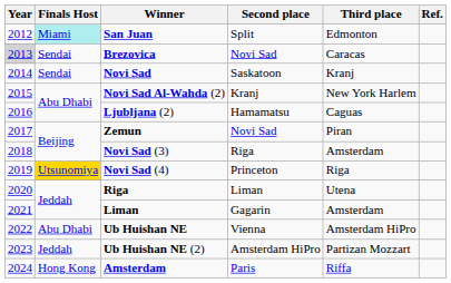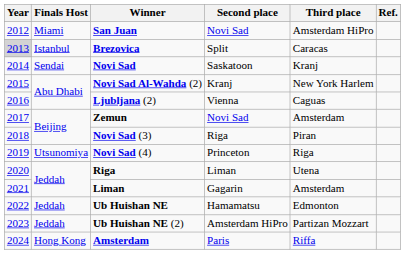 <table class=wikitable>
 <tr>
 <th>Year</th>
 <th>Finals Host</th>
 <th>Winner</th>
 <th>Second place</th>
 <th>Third place</th>
 <th>Ref.</th>
 </tr>
 <tr>
 <td><a href='#'>2012</a></td>
-<td style="background: paleturquoise;"> <a href='#'>Miami</a></td>
+<td> <a href='#'>Miami</a></td>
 <td> <strong><a href='#'>San Juan</a></strong></td>
-<td> Split</td>
-<td> Edmonton</td>
+<td> <a href='#'>Novi Sad</a></td>
+<td> Amsterdam HiPro</td>
 <td></td>
 </tr>
 <tr>
 <td style="background: lightgrey;"><a href='#'>2013</a></td>
-<td> <a href='#'>Sendai</a></td>
+<td> <a href='#'>Istanbul</a></td>
 <td> <strong><a href='#'>Brezovica</a></strong></td>
-<td> <a href='#'>Novi Sad</a></td>
+<td> Split</td>
 <td> Caracas</td>
 <td></td>
 </tr>
 <tr>
 <td><a href='#'>2014</a></td>
 <td> <a href='#'>Sendai</a></td>
 <td> <strong><a href='#'>Novi Sad</a></strong></td>
 <td> Saskatoon</td>
 <td> Kranj</td>
 <td></td>
 </tr>
 <tr>
 <td><a href='#'>2015</a></td>
 <td rowspan=2> <a href='#'>Abu Dhabi</a></td>
 <td> <strong><a href='#'>Novi Sad Al-Wahda</a></strong> (2)</td>
 <td> Kranj</td>
 <td> New York Harlem</td>
 <td></td>
 </tr>
 <tr>
 <td><a href='#'>2016</a></td>
 <td> <strong><a href='#'>Ljubljana</a></strong> (2)</td>
-<td> Hamamatsu</td>
+<td> Vienna</td>
 <td> Caguas</td>
 <td></td>
 </tr>
 <tr>
 <td><a href='#'>2017</a></td>
 <td rowspan=2> <a href='#'>Beijing</a></td>
 <td> <strong>Zemun</strong></td>
 <td> <a href='#'>Novi Sad</a></td>
-<td> Piran</td>
+<td> Amsterdam</td>
 <td></td>
 </tr>
 <tr>
 <td><a href='#'>2018</a></td>
 <td> <strong><a href='#'>Novi Sad</a></strong> (3)</td>
 <td> Riga</td>
-<td> Amsterdam</td>
+<td> Piran</td>
 <td></td>
 </tr>
 <tr>
 <td><a href='#'>2019</a></td>
-<td style="background: gold;"> <a href='#'>Utsunomiya</a></td>
+<td> <a href='#'>Utsunomiya</a></td>
 <td> <strong><a href='#'>Novi Sad</a></strong> (4)</td>
 <td> Princeton</td>
 <td> Riga</td>
 <td></td>
 </tr>
 <tr>
 <td><a href='#'>2020</a></td>
 <td rowspan=2> <a href='#'>Jeddah</a></td>
 <td><strong> Riga</strong></td>
 <td> Liman</td>
 <td> Utena</td>
 <td></td>
 </tr>
 <tr>
 <td><a href='#'>2021</a></td>
 <td><strong> Liman</strong></td>
 <td> Gagarin</td>
 <td> Amsterdam</td>
 <td></td>
 </tr>
 <tr>
 <td><a href='#'>2022</a></td>
-<td> <a href='#'>Abu Dhabi</a></td>
+<td> <a href='#'>Jeddah</a></td>
 <td><strong> Ub Huishan NE</strong></td>
-<td> Vienna</td>
-<td> Amsterdam HiPro</td>
+<td> Hamamatsu</td>
+<td> Edmonton</td>
 <td></td>
 </tr>
 <tr>
 <td><a href='#'>2023</a></td>
 <td> <a href='#'>Jeddah</a></td>
 <td><strong> Ub Huishan NE</strong> (2)</td>
 <td> Amsterdam HiPro</td>
 <td> Partizan Mozzart</td>
 <td></td>
 </tr>
 <tr>
 <td><a href='#'>2024</a></td>
 <td> <a href='#'>Hong Kong</a></td>
 <td><strong> <a href='#'>Amsterdam</a></strong></td>
 <td> <a href='#'>Paris</a></td>
 <td> <a href='#'>Riffa</a></td>
 <td></td>
 </tr>
 </table>
